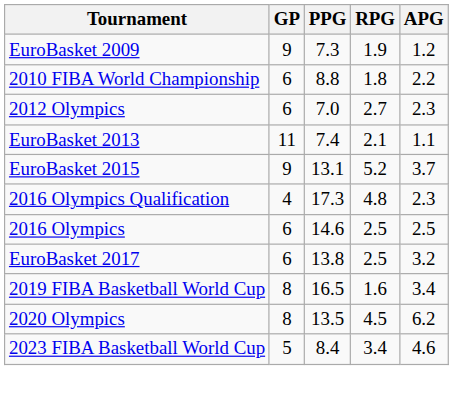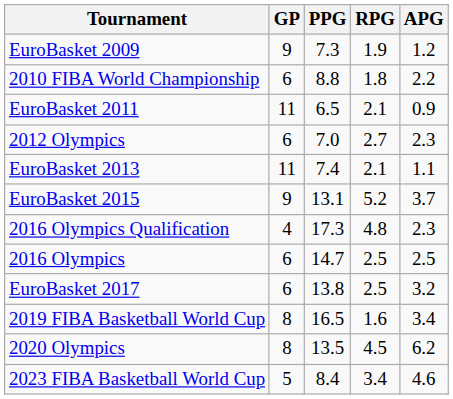 <table class="wikitable">
 <tr>
 <th>Tournament</th>
 <th>GP</th>
 <th>PPG</th>
 <th>RPG</th>
 <th>APG</th>
 </tr>
 <tr>
 <td><a href='#'>EuroBasket 2009</a></td>
 <td align="center">9</td>
 <td align="center">7.3</td>
 <td align="center">1.9</td>
 <td align="center">1.2</td>
 </tr>
 <tr>
 <td><a href='#'>2010 FIBA World Championship</a></td>
 <td align="center">6</td>
 <td align="center">8.8</td>
 <td align="center">1.8</td>
 <td align="center">2.2</td>
+</tr>
+<tr>
+<td><a href='#'>EuroBasket 2011</a></td>
+<td align="center">11</td>
+<td align="center">6.5</td>
+<td align="center">2.1</td>
+<td align="center">0.9</td>
 </tr>
 <tr>
 <td><a href='#'>2012 Olympics</a></td>
 <td align="center">6</td>
 <td align="center">7.0</td>
 <td align="center">2.7</td>
 <td align="center">2.3</td>
 </tr>
 <tr>
 <td><a href='#'>EuroBasket 2013</a></td>
 <td align="center">11</td>
 <td align="center">7.4</td>
 <td align="center">2.1</td>
 <td align="center">1.1</td>
 </tr>
 <tr>
 <td><a href='#'>EuroBasket 2015</a></td>
 <td align="center">9</td>
 <td align="center">13.1</td>
 <td align="center">5.2</td>
 <td align="center">3.7</td>
 </tr>
 <tr>
 <td><a href='#'>2016 Olympics Qualification</a></td>
 <td align="center">4</td>
 <td align="center">17.3</td>
 <td align="center">4.8</td>
 <td align="center">2.3</td>
 </tr>
 <tr>
 <td><a href='#'>2016 Olympics</a></td>
 <td align="center">6</td>
-<td align="center">14.6</td>
+<td align="center">14.7</td>
 <td align="center">2.5</td>
 <td align="center">2.5</td>
 </tr>
 <tr>
 <td><a href='#'>EuroBasket 2017</a></td>
 <td align="center">6</td>
 <td align="center">13.8</td>
 <td align="center">2.5</td>
 <td align="center">3.2</td>
 </tr>
 <tr>
 <td><a href='#'>2019 FIBA Basketball World Cup</a></td>
 <td align="center">8</td>
 <td align="center">16.5</td>
 <td align="center">1.6</td>
 <td align="center">3.4</td>
 </tr>
 <tr>
 <td><a href='#'>2020 Olympics</a></td>
 <td align="center">8</td>
 <td align="center">13.5</td>
 <td align="center">4.5</td>
 <td align="center">6.2</td>
 </tr>
 <tr>
 <td><a href='#'>2023 FIBA Basketball World Cup</a></td>
 <td align="center">5</td>
 <td align="center">8.4</td>
 <td align="center">3.4</td>
 <td align="center">4.6</td>
 </tr>
 </table>
